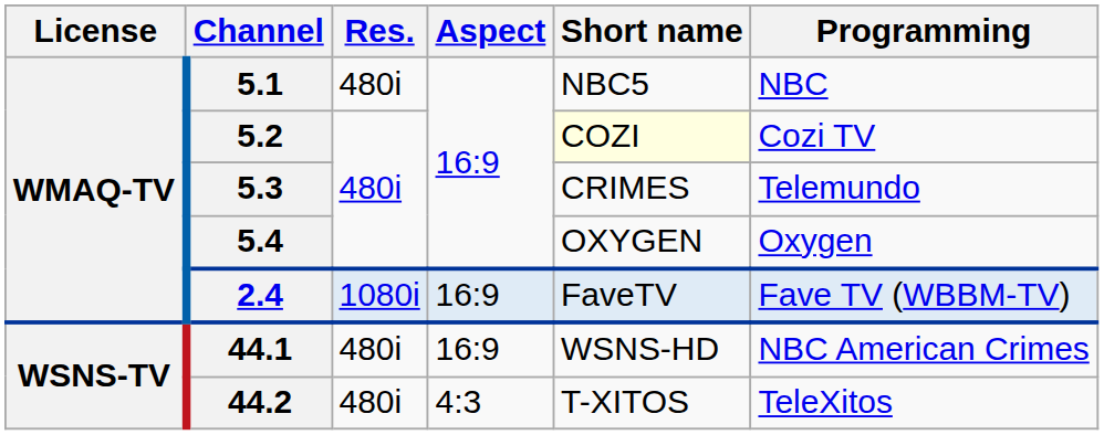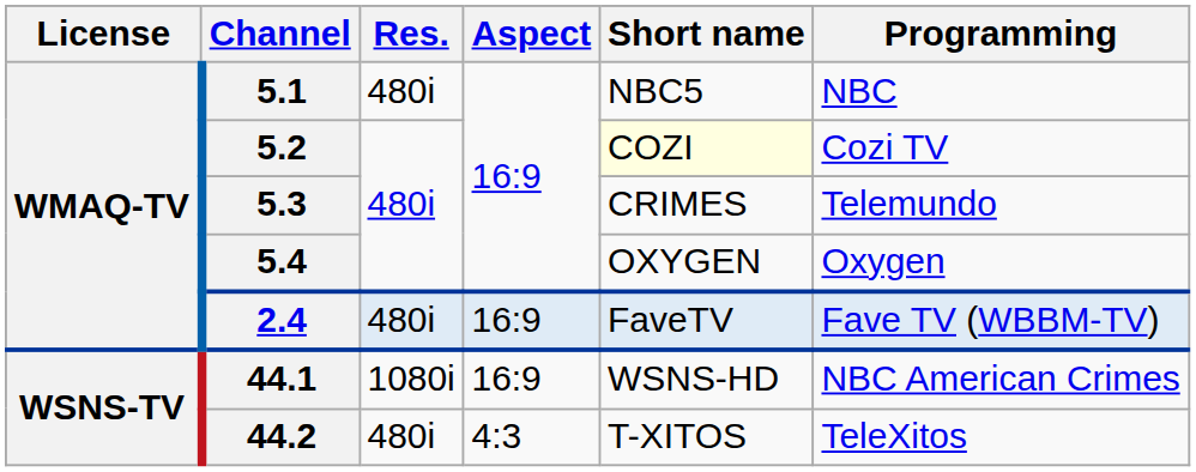 <table class="wikitable">
 <tr>
 <th scope = "col">License</th>
 <th scope = "col"><a href='#'>Channel</a></th>
 <th scope = "col"><a href='#'>Res.</a></th>
 <th scope = "col"><a href='#'>Aspect</a></th>
 <th scope = "col">Short name</th>
 <th scope = "col">Programming</th>
 </tr>
 <tr>
 <th rowspan = "5" scope = "row" style="border-right: 4px solid #0260aa;">WMAQ-TV</th>
 <th scope = "row">5.1</th>
 <td>480i</td>
 <td rowspan="4"><a href='#'>16:9</a></td>
 <td>NBC5</td>
 <td><a href='#'>NBC</a></td>
 </tr>
 <tr>
 <th scope = "row">5.2</th>
 <td rowspan=3><a href='#'>480i</a></td>
 <td style="background: lightyellow;">COZI</td>
 <td><a href='#'>Cozi TV</a></td>
 </tr>
 <tr>
 <th scope = "row">5.3</th>
 <td>CRIMES</td>
 <td><a href='#'>Telemundo</a></td>
 </tr>
 <tr>
 <th scope = "row">5.4</th>
 <td>OXYGEN</td>
 <td><a href='#'>Oxygen</a></td>
 </tr>
 <tr style="background-color:#DFEBF6; border-top: 2px solid #003399; border-bottom: 2px solid #003399;">
 <th scope = "row"><a href='#'>2.4</a></th>
-<td><a href='#'>1080i</a></td>
+<td>480i</td>
 <td>16:9</td>
 <td>FaveTV</td>
 <td><a href='#'>Fave TV</a> (<a href='#'>WBBM-TV</a>) </td>
 </tr>
 <tr>
 <th rowspan = "2" scope = "row" style="border-right: 4px solid #c0141e;">WSNS-TV</th>
 <th scope = "row">44.1</th>
-<td>480i</td>
+<td>1080i</td>
 <td>16:9</td>
 <td>WSNS-HD</td>
 <td><a href='#'>NBC American Crimes</a></td>
 </tr>
 <tr>
 <th scope = "row">44.2</th>
 <td>480i</td>
 <td>4:3</td>
 <td>T-XITOS</td>
 <td><a href='#'>TeleXitos</a></td>
 </tr>
 </table>
